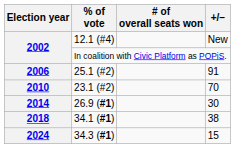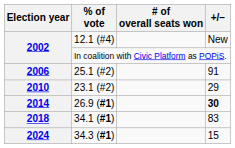 <table class=wikitable>
 <tr>
 <th>Election year</th>
 <th>% of<br>vote</th>
 <th># of<br>overall seats won</th>
 <th>+/–</th>
 </tr>
 <tr>
 <th rowspan="2"><a href='#'>2002</a></th>
 <td>12.1 (#4)</td>
 <td></td>
 <td>New</td>
 </tr>
 <tr>
 <td colspan="3"><small>In coalition with <a href='#'>Civic Platform</a> as <a href='#'>POPiS</a>.</small></td>
 </tr>
 <tr>
 <th><a href='#'>2006</a></th>
 <td>25.1 (#2)</td>
 <td></td>
 <td> 91</td>
 </tr>
 <tr>
 <th><a href='#'>2010</a></th>
 <td>23.1 (#2)</td>
 <td></td>
-<td> 70</td>
+<td> 29</td>
 </tr>
 <tr>
 <th><a href='#'>2014</a></th>
 <td>26.9 (<strong>#1</strong>)</td>
 <td></td>
-<td> 30</td>
+<td><strong> 30</strong></td>
 </tr>
 <tr>
 <th><a href='#'>2018</a></th>
 <td>34.1 (<strong>#1</strong>)</td>
 <td></td>
-<td> 38</td>
+<td> 83</td>
 </tr>
 <tr>
 <th><a href='#'>2024</a></th>
 <td>34.3 (<strong>#1</strong>)</td>
 <td></td>
 <td> 15</td>
 </tr>
 </table>
